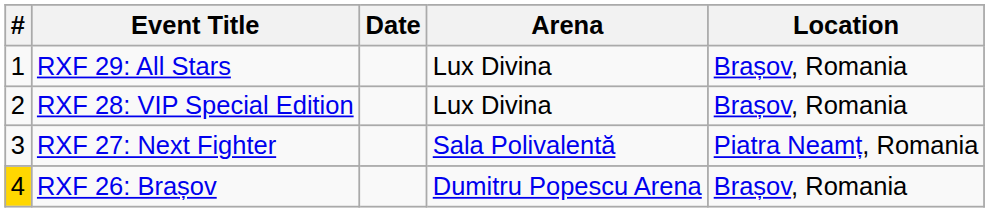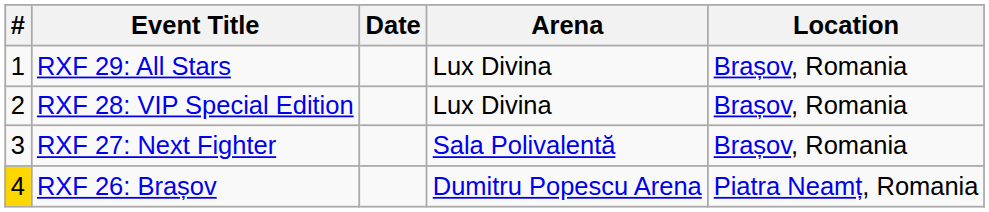 <table class="sortable wikitable succession-box" style="margin:1.0em auto; font-size:90%;">
 <tr>
 <th scope="col">#</th>
 <th scope="col">Event Title</th>
 <th scope="col">Date</th>
 <th scope="col">Arena</th>
 <th scope="col">Location</th>
 </tr>
 <tr>
 <td align=center>1</td>
 <td><a href='#'>RXF 29: All Stars</a></td>
 <td></td>
 <td>Lux Divina</td>
 <td><a href='#'>Brașov</a>, Romania</td>
 </tr>
 <tr>
 <td align=center>2</td>
 <td><a href='#'>RXF 28: VIP Special Edition</a></td>
 <td></td>
 <td>Lux Divina</td>
 <td><a href='#'>Brașov</a>, Romania</td>
 </tr>
 <tr>
 <td align=center>3</td>
 <td><a href='#'>RXF 27: Next Fighter</a></td>
 <td></td>
 <td><a href='#'>Sala Polivalentă</a></td>
-<td><a href='#'>Piatra Neamț</a>, Romania</td>
+<td><a href='#'>Brașov</a>, Romania</td>
 </tr>
 <tr>
 <td align=center style="background: gold;">4</td>
 <td><a href='#'>RXF 26: Brașov</a></td>
 <td></td>
 <td><a href='#'>Dumitru Popescu Arena</a></td>
-<td><a href='#'>Brașov</a>, Romania</td>
+<td><a href='#'>Piatra Neamț</a>, Romania</td>
 </tr>
 </table>
